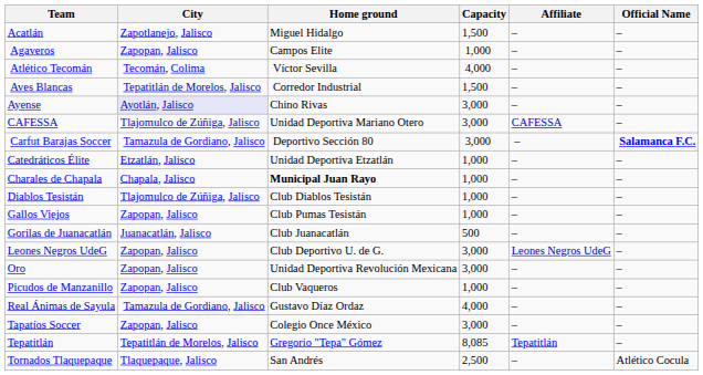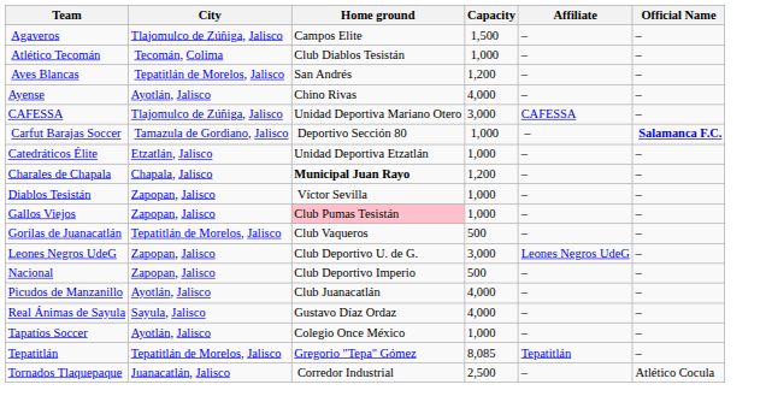 <table class="wikitable sortable">
 <tr>
 <th>Team</th>
 <th>City</th>
 <th>Home ground</th>
 <th>Capacity</th>
 <th>Affiliate</th>
 <th>Official Name</th>
 </tr>
 <tr>
-<td><a href='#'>Acatlán</a></td>
-<td><a href='#'>Zapotlanejo</a>, <a href='#'>Jalisco</a></td>
-<td>Miguel Hidalgo</td>
-<td>1,500</td>
-<td>–</td>
-<td>–</td>
-</tr>
-<tr>
 <td> <a href='#'>Agaveros</a></td>
-<td><a href='#'>Zapopan</a>, <a href='#'>Jalisco</a></td>
+<td><a href='#'>Tlajomulco de Zúñiga</a>, <a href='#'>Jalisco</a></td>
 <td>Campos Elite</td>
-<td> 1,000</td>
+<td> 1,500</td>
 <td>–</td>
 <td>–</td>
 </tr>
 <tr>
 <td> <a href='#'>Atlético Tecomán</a></td>
 <td> <a href='#'>Tecomán</a>, <a href='#'>Colima</a></td>
-<td> Víctor Sevilla</td>
-<td> 4,000</td>
+<td>Club Diablos Tesistán</td>
+<td> 1,000</td>
 <td>–</td>
 <td>–</td>
 </tr>
 <tr>
 <td> <a href='#'>Aves Blancas</a> </td>
 <td> <a href='#'>Tepatitlán de Morelos</a>, <a href='#'>Jalisco</a></td>
-<td> Corredor Industrial</td>
-<td>1,500</td>
+<td>San Andrés</td>
+<td>1,200</td>
 <td>–</td>
 <td>–</td>
 </tr>
 <tr>
 <td><a href='#'>Ayense</a></td>
-<td style="background: lavender;"><a href='#'>Ayotlán</a>, <a href='#'>Jalisco</a></td>
+<td><a href='#'>Ayotlán</a>, <a href='#'>Jalisco</a></td>
 <td>Chino Rivas</td>
-<td>3,000</td>
+<td>4,000</td>
 <td>–</td>
 <td>–</td>
 </tr>
 <tr>
 <td><a href='#'>CAFESSA</a></td>
 <td><a href='#'>Tlajomulco de Zúñiga</a>, <a href='#'>Jalisco</a></td>
 <td>Unidad Deportiva Mariano Otero</td>
 <td>3,000</td>
 <td><a href='#'>CAFESSA</a></td>
 <td>–</td>
 </tr>
 <tr>
 <td> <a href='#'>Carfut Barajas Soccer</a> </td>
 <td> <a href='#'>Tamazula de Gordiano</a>, <a href='#'>Jalisco</a></td>
 <td> Deportivo Sección 80</td>
-<td> 3,000 </td>
+<td> 1,000 </td>
 <td> – </td>
 <td><strong> <a href='#'>Salamanca F.C.</a></strong></td>
 </tr>
 <tr>
 <td><a href='#'>Catedráticos Élite</a></td>
 <td><a href='#'>Etzatlán</a>, <a href='#'>Jalisco</a></td>
 <td>Unidad Deportiva Etzatlán</td>
 <td>1,000</td>
 <td>–</td>
 <td>–</td>
 </tr>
 <tr>
 <td><a href='#'>Charales de Chapala</a></td>
 <td><a href='#'>Chapala</a>, <a href='#'>Jalisco</a></td>
 <td><strong>Municipal Juan Rayo</strong></td>
-<td>1,000</td>
+<td>1,200</td>
 <td>–</td>
 <td>–</td>
 </tr>
 <tr>
 <td><a href='#'>Diablos Tesistán</a></td>
-<td><a href='#'>Tlajomulco de Zúñiga</a>, <a href='#'>Jalisco</a></td>
-<td>Club Diablos Tesistán</td>
+<td><a href='#'>Zapopan</a>, <a href='#'>Jalisco</a></td>
+<td> Víctor Sevilla</td>
 <td>1,000</td>
 <td>–</td>
 <td>–</td>
 </tr>
 <tr>
 <td><a href='#'>Gallos Viejos</a></td>
 <td><a href='#'>Zapopan</a>, <a href='#'>Jalisco</a></td>
-<td>Club Pumas Tesistán</td>
+<td style="background: pink;">Club Pumas Tesistán</td>
 <td>1,000</td>
 <td>–</td>
 <td>–</td>
 </tr>
 <tr>
 <td><a href='#'>Gorilas de Juanacatlán</a></td>
-<td><a href='#'>Juanacatlán</a>, <a href='#'>Jalisco</a></td>
-<td>Club Juanacatlán</td>
+<td><a href='#'>Tepatitlán de Morelos</a>, <a href='#'>Jalisco</a></td>
+<td>Club Vaqueros</td>
 <td>500</td>
 <td>–</td>
 <td>–</td>
 </tr>
 <tr>
 <td><a href='#'>Leones Negros UdeG</a></td>
 <td><a href='#'>Zapopan</a>, <a href='#'>Jalisco</a></td>
 <td>Club Deportivo U. de G.</td>
 <td>3,000</td>
 <td><a href='#'>Leones Negros UdeG</a></td>
 <td>–</td>
 </tr>
 <tr>
-<td><a href='#'>Oro</a></td>
+<td><a href='#'>Nacional</a></td>
 <td><a href='#'>Zapopan</a>, <a href='#'>Jalisco</a></td>
-<td>Unidad Deportiva Revolución Mexicana</td>
-<td>3,000</td>
+<td>Club Deportivo Imperio</td>
+<td>500</td>
 <td>–</td>
 <td>–</td>
 </tr>
 <tr>
 <td><a href='#'>Picudos de Manzanillo</a></td>
-<td><a href='#'>Zapopan</a>, <a href='#'>Jalisco</a></td>
-<td>Club Vaqueros</td>
-<td>1,000</td>
+<td><a href='#'>Ayotlán</a>, <a href='#'>Jalisco</a></td>
+<td>Club Juanacatlán</td>
+<td>4,000</td>
 <td>–</td>
 <td>–</td>
 </tr>
 <tr>
 <td><a href='#'>Real Ánimas de Sayula</a></td>
-<td> <a href='#'>Tamazula de Gordiano</a>, <a href='#'>Jalisco</a></td>
+<td><a href='#'>Sayula</a>, <a href='#'>Jalisco</a></td>
 <td>Gustavo Díaz Ordaz</td>
 <td>4,000</td>
 <td>–</td>
 <td>–</td>
 </tr>
 <tr>
 <td><a href='#'>Tapatíos Soccer</a></td>
-<td><a href='#'>Zapopan</a>, <a href='#'>Jalisco</a></td>
+<td><a href='#'>Ayotlán</a>, <a href='#'>Jalisco</a></td>
 <td>Colegio Once México</td>
-<td>3,000</td>
+<td>1,000</td>
 <td>–</td>
 <td>–</td>
 </tr>
 <tr>
 <td><a href='#'>Tepatitlán</a></td>
 <td><a href='#'>Tepatitlán de Morelos</a>, <a href='#'>Jalisco</a></td>
 <td><a href='#'>Gregorio "Tepa" Gómez</a></td>
 <td>8,085</td>
 <td><a href='#'>Tepatitlán</a></td>
 <td>–</td>
 </tr>
 <tr>
 <td><a href='#'>Tornados Tlaquepaque</a></td>
-<td><a href='#'>Tlaquepaque</a>, <a href='#'>Jalisco</a></td>
-<td>San Andrés</td>
+<td><a href='#'>Juanacatlán</a>, <a href='#'>Jalisco</a></td>
+<td> Corredor Industrial</td>
 <td>2,500</td>
 <td>–</td>
 <td>Atlético Cocula</td>
 </tr>
 </table>
